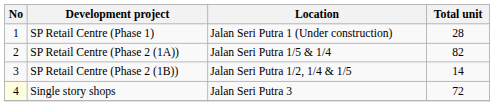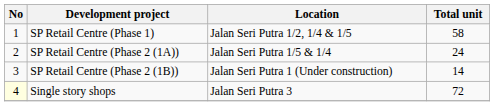 <table class="wikitable" style="font-size: 90%" width="600" align="center">
 <tr bgcolor=lightgrey>
 <th>No</th>
 <th>Development project</th>
 <th>Location</th>
 <th>Total unit</th>
 </tr>
 <tr>
 <td align=center>1</td>
 <td>SP Retail Centre (Phase 1)</td>
-<td>Jalan Seri Putra 1 (Under construction)</td>
-<td align=center>28</td>
+<td>Jalan Seri Putra 1/2, 1/4 & 1/5</td>
+<td align=center>58</td>
 </tr>
 <tr>
 <td align=center>2</td>
 <td>SP Retail Centre (Phase 2 (1A))</td>
 <td>Jalan Seri Putra 1/5 & 1/4</td>
-<td align=center>82</td>
+<td align=center>24</td>
 </tr>
 <tr>
 <td align=center>3</td>
 <td>SP Retail Centre (Phase 2 (1B))</td>
-<td>Jalan Seri Putra 1/2, 1/4 & 1/5</td>
+<td>Jalan Seri Putra 1 (Under construction)</td>
 <td align=center>14</td>
 </tr>
 <tr>
 <td align=center style="background: lightyellow;">4</td>
 <td>Single story shops</td>
 <td>Jalan Seri Putra 3</td>
 <td align=center>72</td>
 </tr>
 <tr>
 </tr>
 </table>
